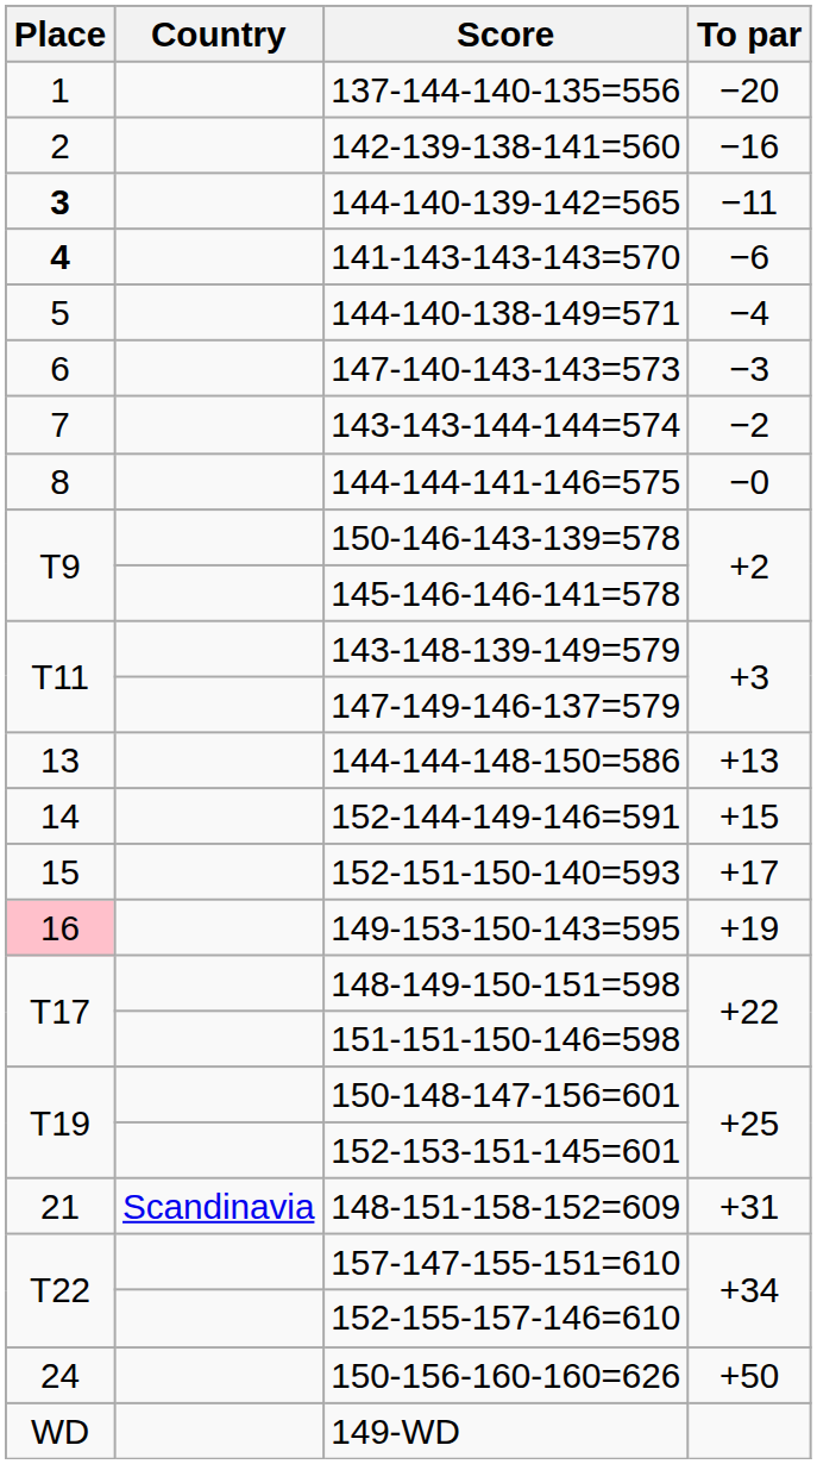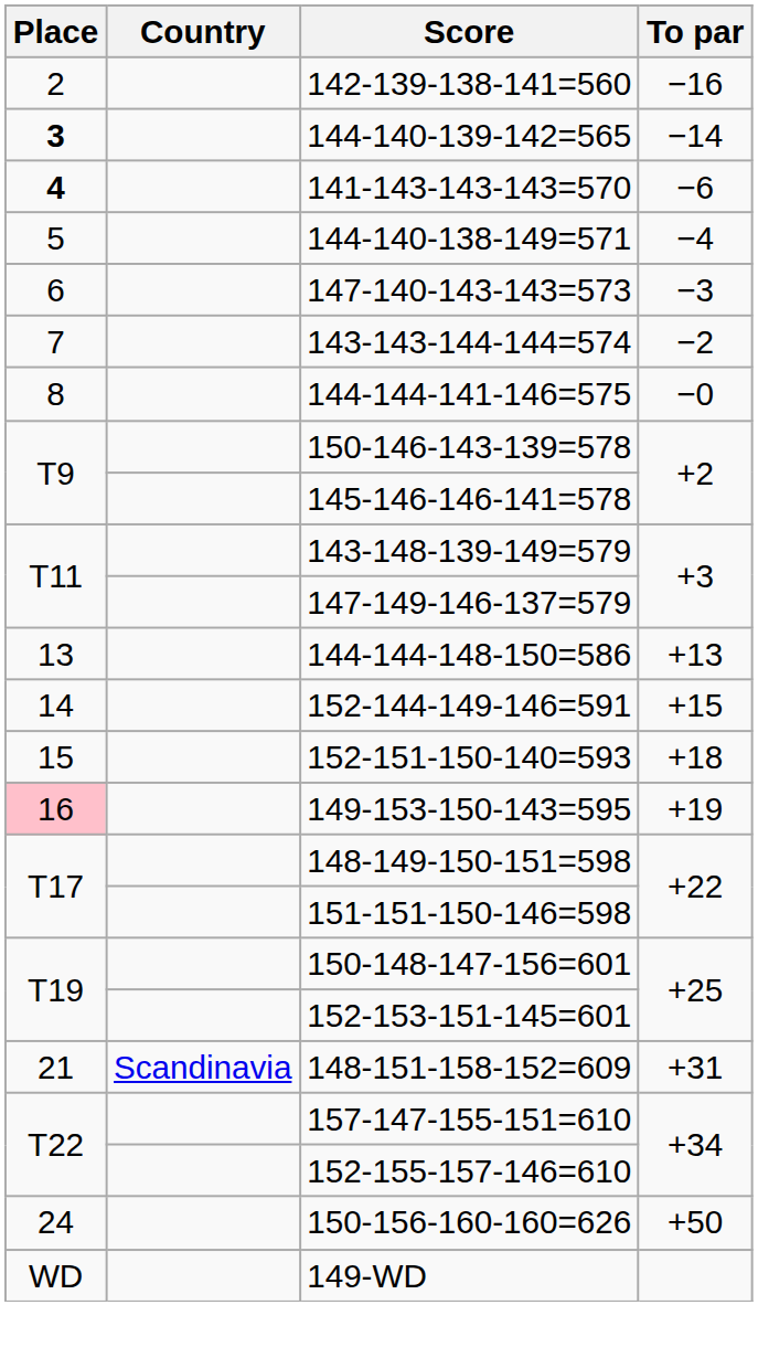 <table class="wikitable" style="font-size:95%;">
 <tr>
 <th>Place</th>
 <th>Country</th>
 <th>Score</th>
 <th>To par</th>
-</tr>
-<tr>
-<td align=center>1</td>
-<td></td>
-<td>137-144-140-135=556</td>
-<td align=center>−20</td>
 </tr>
 <tr>
 <td align=center>2</td>
 <td></td>
 <td>142-139-138-141=560</td>
 <td align=center>−16</td>
 </tr>
 <tr>
 <td align=center><strong>3</strong></td>
 <td></td>
 <td>144-140-139-142=565</td>
-<td align=center>−11</td>
+<td align=center>−14</td>
 </tr>
 <tr>
 <td align=center><strong>4</strong></td>
 <td></td>
 <td>141-143-143-143=570</td>
 <td align=center>−6</td>
 </tr>
 <tr>
 <td align=center>5</td>
 <td></td>
 <td>144-140-138-149=571</td>
 <td align=center>−4</td>
 </tr>
 <tr>
 <td align=center>6</td>
 <td></td>
 <td>147-140-143-143=573</td>
 <td align=center>−3</td>
 </tr>
 <tr>
 <td align=center>7</td>
 <td></td>
 <td>143-143-144-144=574</td>
 <td align=center>−2</td>
 </tr>
 <tr>
 <td align=center>8</td>
 <td></td>
 <td>144-144-141-146=575</td>
 <td align=center>−0</td>
 </tr>
 <tr>
 <td align=center rowspan=2>T9</td>
 <td></td>
 <td>150-146-143-139=578</td>
 <td align=center rowspan=2>+2</td>
 </tr>
 <tr>
 <td></td>
 <td>145-146-146-141=578</td>
 </tr>
 <tr>
 <td align=center rowspan=2>T11</td>
 <td></td>
 <td>143-148-139-149=579</td>
 <td align=center rowspan=2>+3</td>
 </tr>
 <tr>
 <td></td>
 <td>147-149-146-137=579</td>
 </tr>
 <tr>
 <td align=center>13</td>
 <td></td>
 <td>144-144-148-150=586</td>
 <td align=center>+13</td>
 </tr>
 <tr>
 <td align=center>14</td>
 <td></td>
 <td>152-144-149-146=591</td>
 <td align=center>+15</td>
 </tr>
 <tr>
 <td align=center>15</td>
 <td></td>
 <td>152-151-150-140=593</td>
-<td align=center>+17</td>
+<td align=center>+18</td>
 </tr>
 <tr>
 <td align=center style="background: pink;">16</td>
 <td></td>
 <td>149-153-150-143=595</td>
 <td align=center>+19</td>
 </tr>
 <tr>
 <td align=center rowspan=2>T17</td>
 <td></td>
 <td>148-149-150-151=598</td>
 <td align=center rowspan=2>+22</td>
 </tr>
 <tr>
 <td></td>
 <td>151-151-150-146=598</td>
 </tr>
 <tr>
 <td align=center rowspan=2>T19</td>
 <td></td>
 <td>150-148-147-156=601</td>
 <td align=center rowspan=2>+25</td>
 </tr>
 <tr>
 <td></td>
 <td>152-153-151-145=601</td>
 </tr>
 <tr>
 <td align=center>21</td>
 <td> <a href='#'>Scandinavia</a></td>
 <td>148-151-158-152=609</td>
 <td align=center>+31</td>
 </tr>
 <tr>
 <td align=center rowspan=2>T22</td>
 <td></td>
 <td>157-147-155-151=610</td>
 <td align=center rowspan=2>+34</td>
 </tr>
 <tr>
 <td></td>
 <td>152-155-157-146=610</td>
 </tr>
 <tr>
 <td align=center>24</td>
 <td></td>
 <td>150-156-160-160=626</td>
 <td align=center>+50</td>
 </tr>
 <tr>
 <td align=center>WD</td>
 <td></td>
 <td>149-WD</td>
 <td></td>
 </tr>
 </table>
